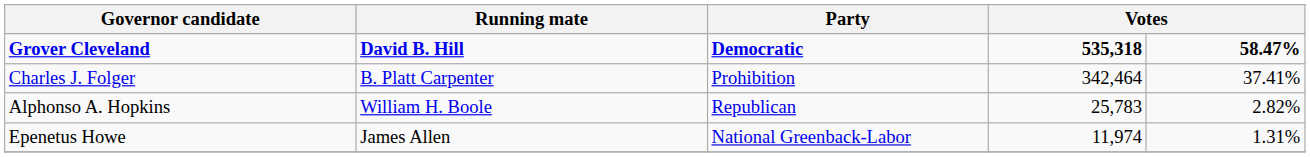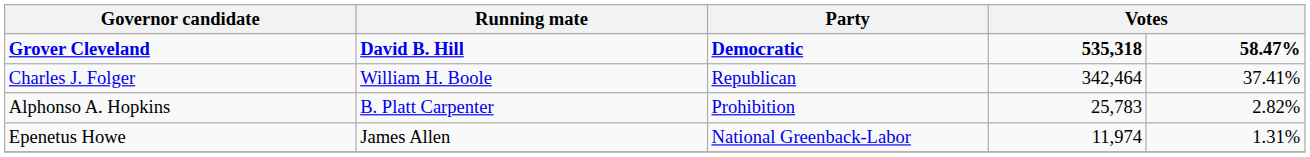 <table class=wikitable>
 <tr bgcolor=lightgrey>
 <th width="20%">Governor candidate</th>
 <th width="20%">Running mate</th>
 <th width="16%">Party</th>
 <th width="18%" colspan="2">Votes</th>
 </tr>
 <tr>
 <td><strong><a href='#'>Grover Cleveland</a></strong></td>
 <td><strong><a href='#'>David B. Hill</a></strong></td>
 <td><strong><a href='#'>Democratic</a></strong></td>
 <td align="right"><strong>535,318</strong></td>
 <td align="right"><strong>58.47%</strong></td>
 </tr>
 <tr>
 <td><a href='#'>Charles J. Folger</a></td>
-<td><a href='#'>B. Platt Carpenter</a></td>
-<td><a href='#'>Prohibition</a></td>
+<td><a href='#'>William H. Boole</a></td>
+<td><a href='#'>Republican</a></td>
 <td align="right">342,464</td>
 <td align="right">37.41%</td>
 </tr>
 <tr>
 <td>Alphonso A. Hopkins</td>
-<td><a href='#'>William H. Boole</a></td>
-<td><a href='#'>Republican</a></td>
+<td><a href='#'>B. Platt Carpenter</a></td>
+<td><a href='#'>Prohibition</a></td>
 <td align="right">25,783</td>
 <td align="right">2.82%</td>
 </tr>
 <tr>
 <td>Epenetus Howe</td>
 <td>James Allen</td>
 <td><a href='#'>National Greenback-Labor</a></td>
 <td align="right">11,974</td>
 <td align="right">1.31%</td>
 </tr>
 <tr>
 </tr>
 </table>
